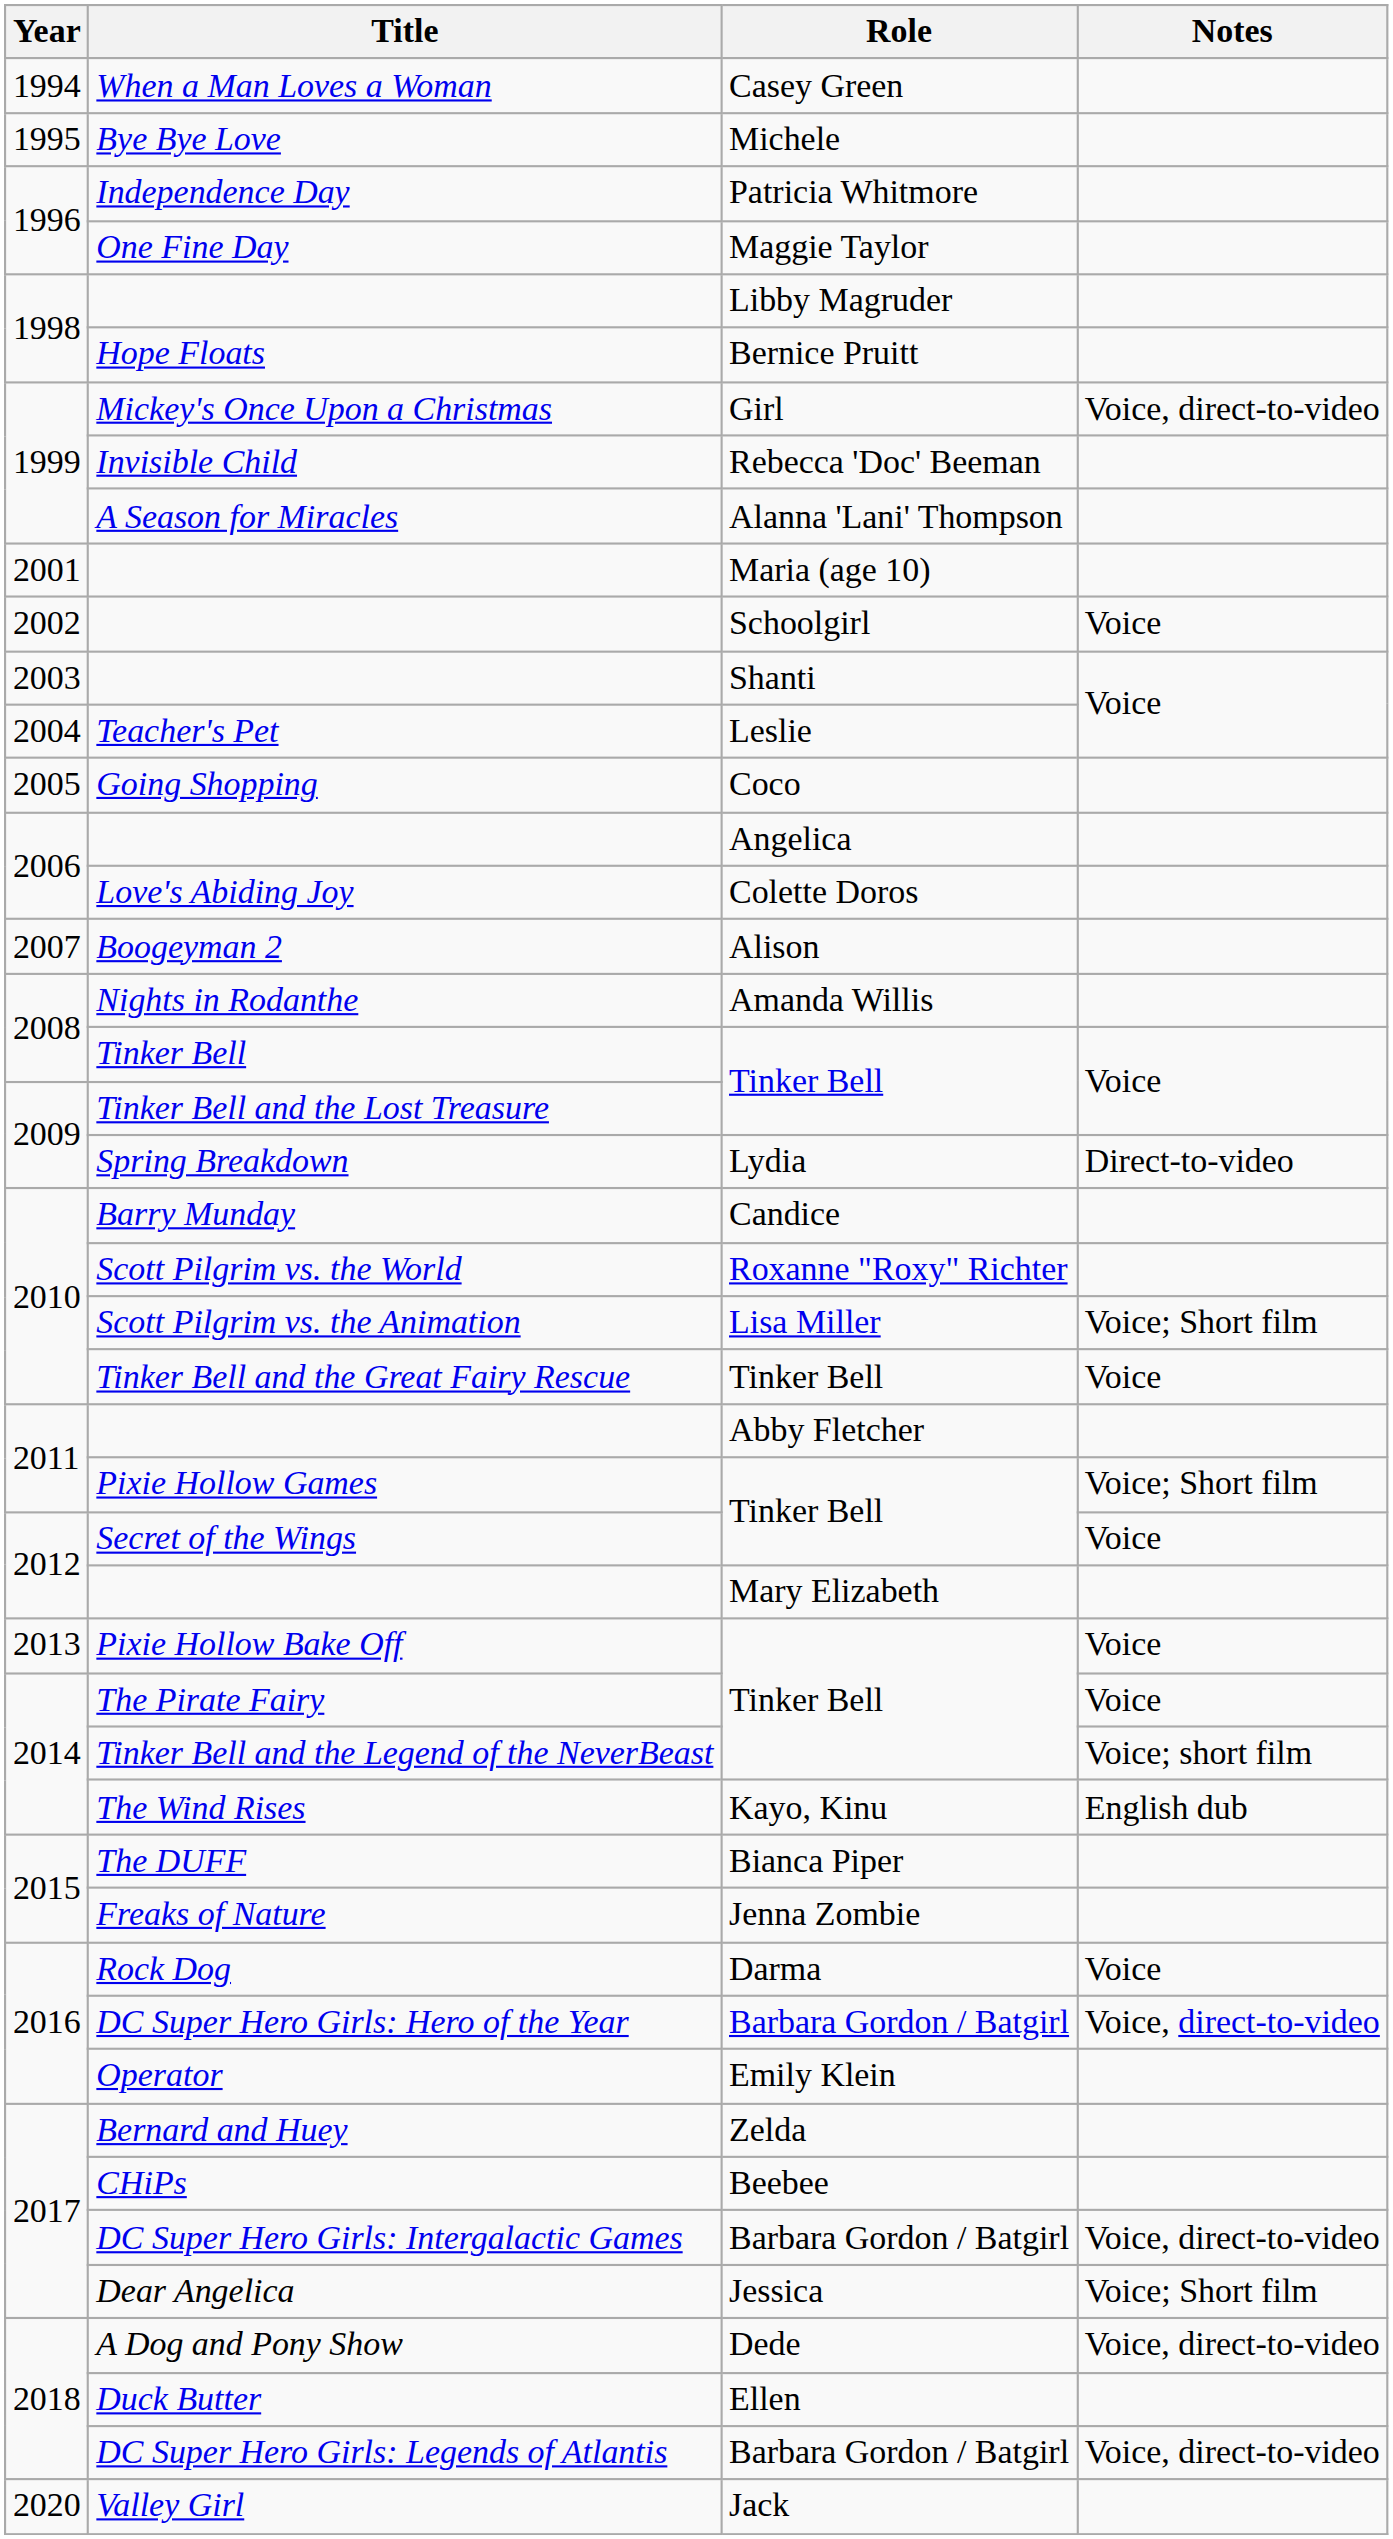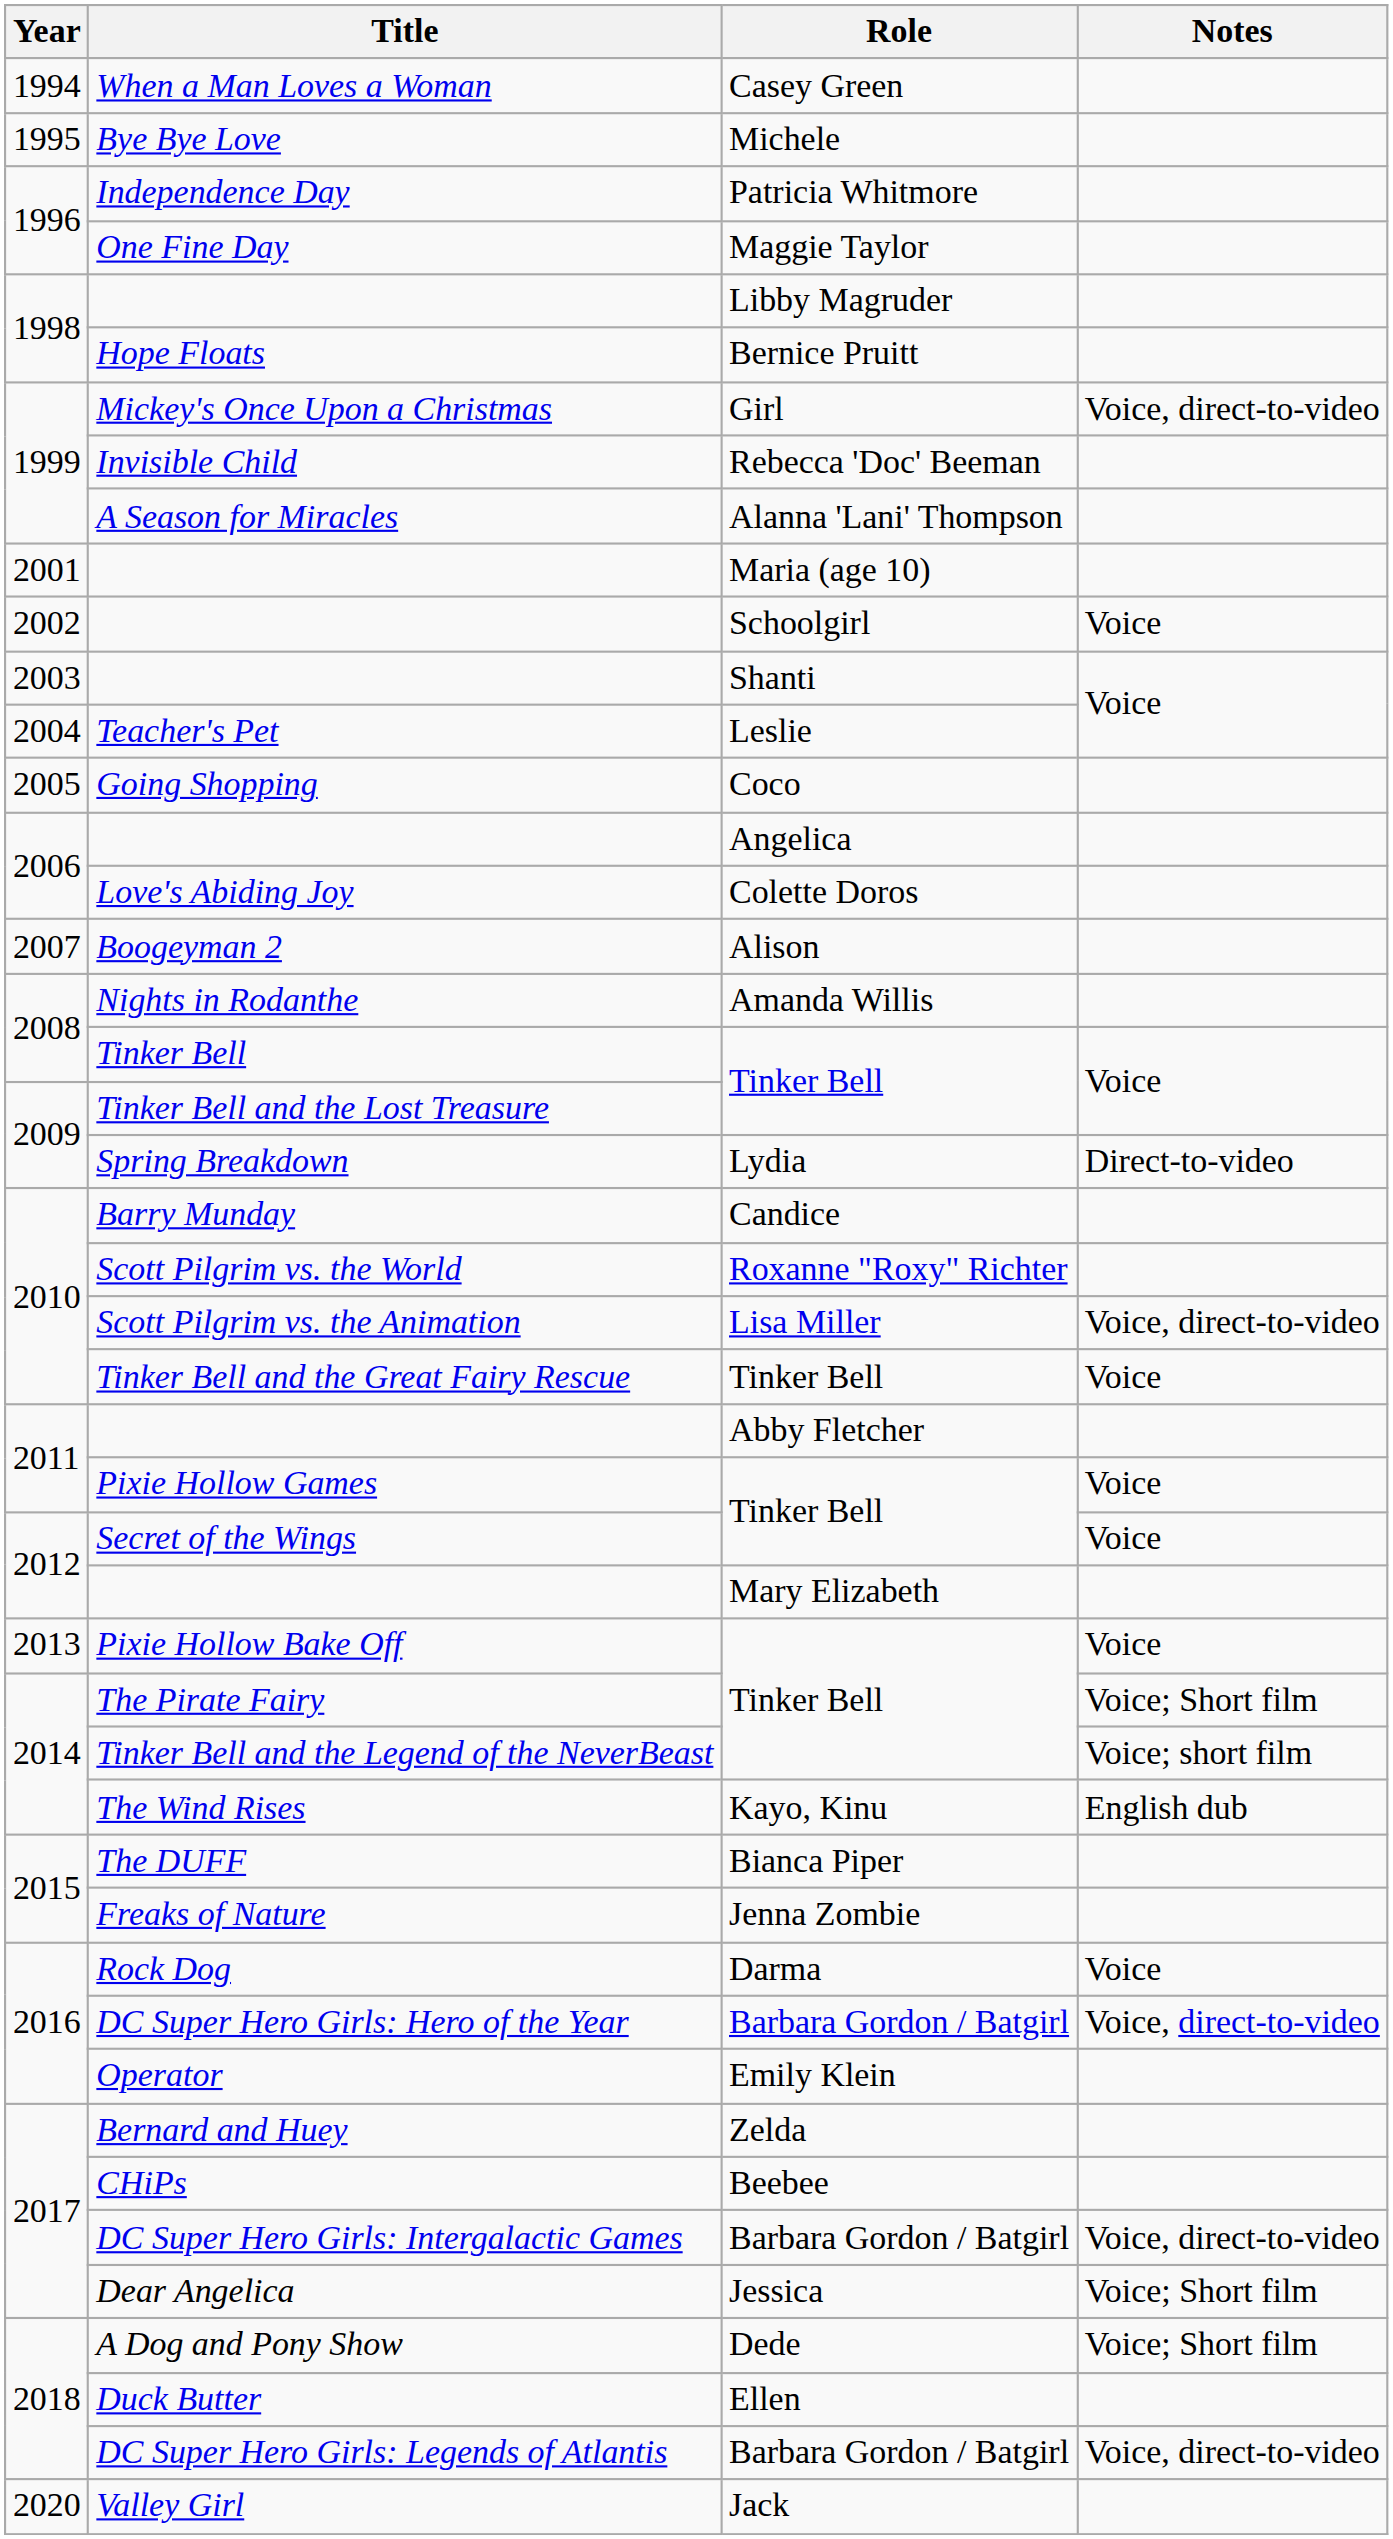 <table class="wikitable sortable">
 <tr>
 <th>Year</th>
 <th>Title</th>
 <th>Role</th>
 <th class="unsortable">Notes</th>
 </tr>
 <tr>
 <td>1994</td>
 <td><em><a href='#'>When a Man Loves a Woman</a></em></td>
 <td>Casey Green</td>
 <td></td>
 </tr>
 <tr>
 <td>1995</td>
 <td><em><a href='#'>Bye Bye Love</a></em></td>
 <td>Michele</td>
 <td></td>
 </tr>
 <tr>
 <td rowspan="2">1996</td>
 <td><em><a href='#'>Independence Day</a></em></td>
 <td>Patricia Whitmore</td>
 <td></td>
 </tr>
 <tr>
 <td><em><a href='#'>One Fine Day</a></em></td>
 <td>Maggie Taylor</td>
 <td></td>
 </tr>
 <tr>
 <td rowspan="2">1998</td>
 <td><em></em></td>
 <td>Libby Magruder</td>
 <td></td>
 </tr>
 <tr>
 <td><em><a href='#'>Hope Floats</a></em></td>
 <td>Bernice Pruitt</td>
 <td></td>
 </tr>
 <tr>
 <td rowspan="3">1999</td>
 <td><em><a href='#'>Mickey's Once Upon a Christmas</a></em></td>
 <td>Girl</td>
 <td>Voice, direct-to-video</td>
 </tr>
 <tr>
 <td><em><a href='#'>Invisible Child</a></em></td>
 <td>Rebecca 'Doc' Beeman</td>
 <td></td>
 </tr>
 <tr>
 <td><em><a href='#'>A Season for Miracles</a></em></td>
 <td>Alanna 'Lani' Thompson</td>
 <td></td>
 </tr>
 <tr>
 <td>2001</td>
 <td><em></em></td>
 <td>Maria (age 10)</td>
 <td></td>
 </tr>
 <tr>
 <td>2002</td>
 <td><em></em></td>
 <td>Schoolgirl</td>
 <td>Voice</td>
 </tr>
 <tr>
 <td>2003</td>
 <td><em></em></td>
 <td>Shanti</td>
 <td rowspan="2">Voice</td>
 </tr>
 <tr>
 <td>2004</td>
 <td><em><a href='#'>Teacher's Pet</a></em></td>
 <td>Leslie</td>
 </tr>
 <tr>
 <td>2005</td>
 <td><em><a href='#'>Going Shopping</a></em></td>
 <td>Coco</td>
 <td></td>
 </tr>
 <tr>
 <td rowspan="2">2006</td>
 <td><em></em></td>
 <td>Angelica</td>
 <td></td>
 </tr>
 <tr>
 <td><em><a href='#'>Love's Abiding Joy</a></em></td>
 <td>Colette Doros</td>
 <td></td>
 </tr>
 <tr>
 <td>2007</td>
 <td><em><a href='#'>Boogeyman 2</a></em></td>
 <td>Alison</td>
 <td></td>
 </tr>
 <tr>
 <td rowspan="2">2008</td>
 <td><em><a href='#'>Nights in Rodanthe</a></em></td>
 <td>Amanda Willis</td>
 <td></td>
 </tr>
 <tr>
 <td><em><a href='#'>Tinker Bell</a></em></td>
 <td rowspan="2"><a href='#'>Tinker Bell</a></td>
 <td rowspan="2">Voice</td>
 </tr>
 <tr>
 <td rowspan="2">2009</td>
 <td><em><a href='#'>Tinker Bell and the Lost Treasure</a></em></td>
 </tr>
 <tr>
 <td><em><a href='#'>Spring Breakdown</a></em></td>
 <td>Lydia</td>
 <td>Direct-to-video</td>
 </tr>
 <tr>
 <td rowspan="4">2010</td>
 <td><em><a href='#'>Barry Munday</a></em></td>
 <td>Candice</td>
 <td></td>
 </tr>
 <tr>
 <td><em><a href='#'>Scott Pilgrim vs. the World</a></em></td>
 <td><a href='#'>Roxanne "Roxy" Richter</a></td>
 <td></td>
 </tr>
 <tr>
 <td><em><a href='#'>Scott Pilgrim vs. the Animation</a></em></td>
 <td><a href='#'>Lisa Miller</a></td>
-<td>Voice; Short film</td>
+<td>Voice, direct-to-video</td>
 </tr>
 <tr>
 <td><em><a href='#'>Tinker Bell and the Great Fairy Rescue</a></em></td>
 <td>Tinker Bell</td>
 <td>Voice</td>
 </tr>
 <tr>
 <td rowspan="2">2011</td>
 <td><em></em></td>
 <td>Abby Fletcher</td>
 <td></td>
 </tr>
 <tr>
 <td><em><a href='#'>Pixie Hollow Games</a></em></td>
 <td rowspan="2">Tinker Bell</td>
-<td>Voice; Short film</td>
+<td>Voice</td>
 </tr>
 <tr>
 <td rowspan="2">2012</td>
 <td><em><a href='#'>Secret of the Wings</a></em></td>
 <td>Voice</td>
 </tr>
 <tr>
 <td><em></em></td>
 <td>Mary Elizabeth</td>
 <td></td>
 </tr>
 <tr>
 <td>2013</td>
 <td><em><a href='#'>Pixie Hollow Bake Off</a></em></td>
 <td rowspan="3">Tinker Bell</td>
 <td>Voice</td>
 </tr>
 <tr>
 <td rowspan="3">2014</td>
 <td><em><a href='#'>The Pirate Fairy</a></em></td>
-<td>Voice</td>
+<td>Voice; Short film</td>
 </tr>
 <tr>
 <td><em><a href='#'>Tinker Bell and the Legend of the NeverBeast</a></em></td>
 <td>Voice; short film</td>
 </tr>
 <tr>
 <td><em><a href='#'>The Wind Rises</a></em></td>
 <td>Kayo, Kinu</td>
 <td>English dub</td>
 </tr>
 <tr>
 <td rowspan="2">2015</td>
 <td><em><a href='#'>The DUFF</a></em></td>
 <td>Bianca Piper</td>
 <td></td>
 </tr>
 <tr>
 <td><em><a href='#'>Freaks of Nature</a></em></td>
 <td>Jenna Zombie</td>
 <td></td>
 </tr>
 <tr>
 <td rowspan="3">2016</td>
 <td><em><a href='#'>Rock Dog</a></em></td>
 <td>Darma</td>
 <td>Voice</td>
 </tr>
 <tr>
 <td><em><a href='#'>DC Super Hero Girls: Hero of the Year</a></em></td>
 <td><a href='#'>Barbara Gordon / Batgirl</a></td>
 <td>Voice, <a href='#'>direct-to-video</a></td>
 </tr>
 <tr>
 <td><em><a href='#'>Operator</a></em></td>
 <td>Emily Klein</td>
 <td></td>
 </tr>
 <tr>
 <td rowspan="4">2017</td>
 <td><em><a href='#'>Bernard and Huey</a></em></td>
 <td>Zelda</td>
 <td></td>
 </tr>
 <tr>
 <td><em><a href='#'>CHiPs</a></em></td>
 <td>Beebee</td>
 <td></td>
 </tr>
 <tr>
 <td><em><a href='#'>DC Super Hero Girls: Intergalactic Games</a></em></td>
 <td>Barbara Gordon / Batgirl</td>
 <td>Voice, direct-to-video</td>
 </tr>
 <tr>
 <td><em>Dear Angelica</em></td>
 <td>Jessica</td>
 <td>Voice; Short film</td>
 </tr>
 <tr>
 <td rowspan="3">2018</td>
 <td><em>A Dog and Pony Show</em></td>
 <td>Dede</td>
-<td>Voice, direct-to-video</td>
+<td>Voice; Short film</td>
 </tr>
 <tr>
 <td><em><a href='#'>Duck Butter</a></em></td>
 <td>Ellen</td>
 <td></td>
 </tr>
 <tr>
 <td><em><a href='#'>DC Super Hero Girls: Legends of Atlantis</a></em></td>
 <td>Barbara Gordon / Batgirl</td>
 <td>Voice, direct-to-video</td>
 </tr>
 <tr>
 <td>2020</td>
 <td><em><a href='#'>Valley Girl</a></em></td>
 <td>Jack</td>
 <td></td>
 </tr>
 </table>
